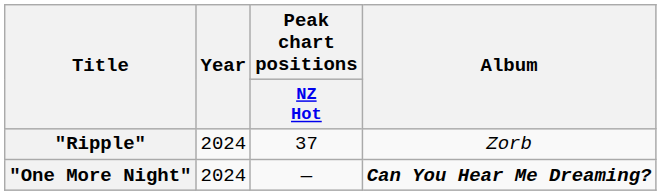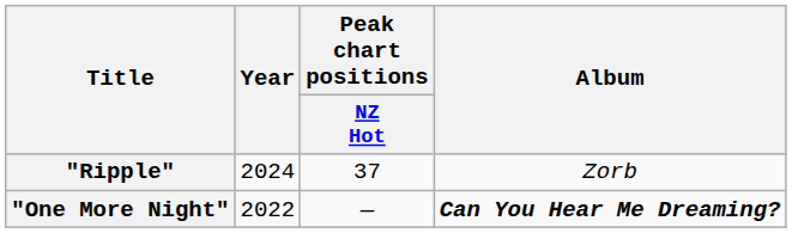 <table class="wikitable plainrowheaders" style="text-align:center;">
 <tr>
 <th scope="col" rowspan="2">Title</th>
 <th scope="col" rowspan="2">Year</th>
 <th scope="col" colspan="1">Peak chart positions</th>
 <th scope="col" rowspan="2">Album</th>
 </tr>
 <tr>
 <th scope="col" style="width:2.5em;font-size:90%;"><a href='#'>NZ<br>Hot</a><br></th>
 </tr>
 <tr>
 <th scope="row">"Ripple"<br></th>
 <td>2024</td>
 <td>37</td>
 <td><em>Zorb</em></td>
 </tr>
 <tr>
 <th scope="row">"One More Night" <br></th>
-<td>2024</td>
+<td>2022</td>
 <td>—</td>
 <td><strong><em>Can You Hear Me Dreaming?</em></strong></td>
 </tr>
 </table>
